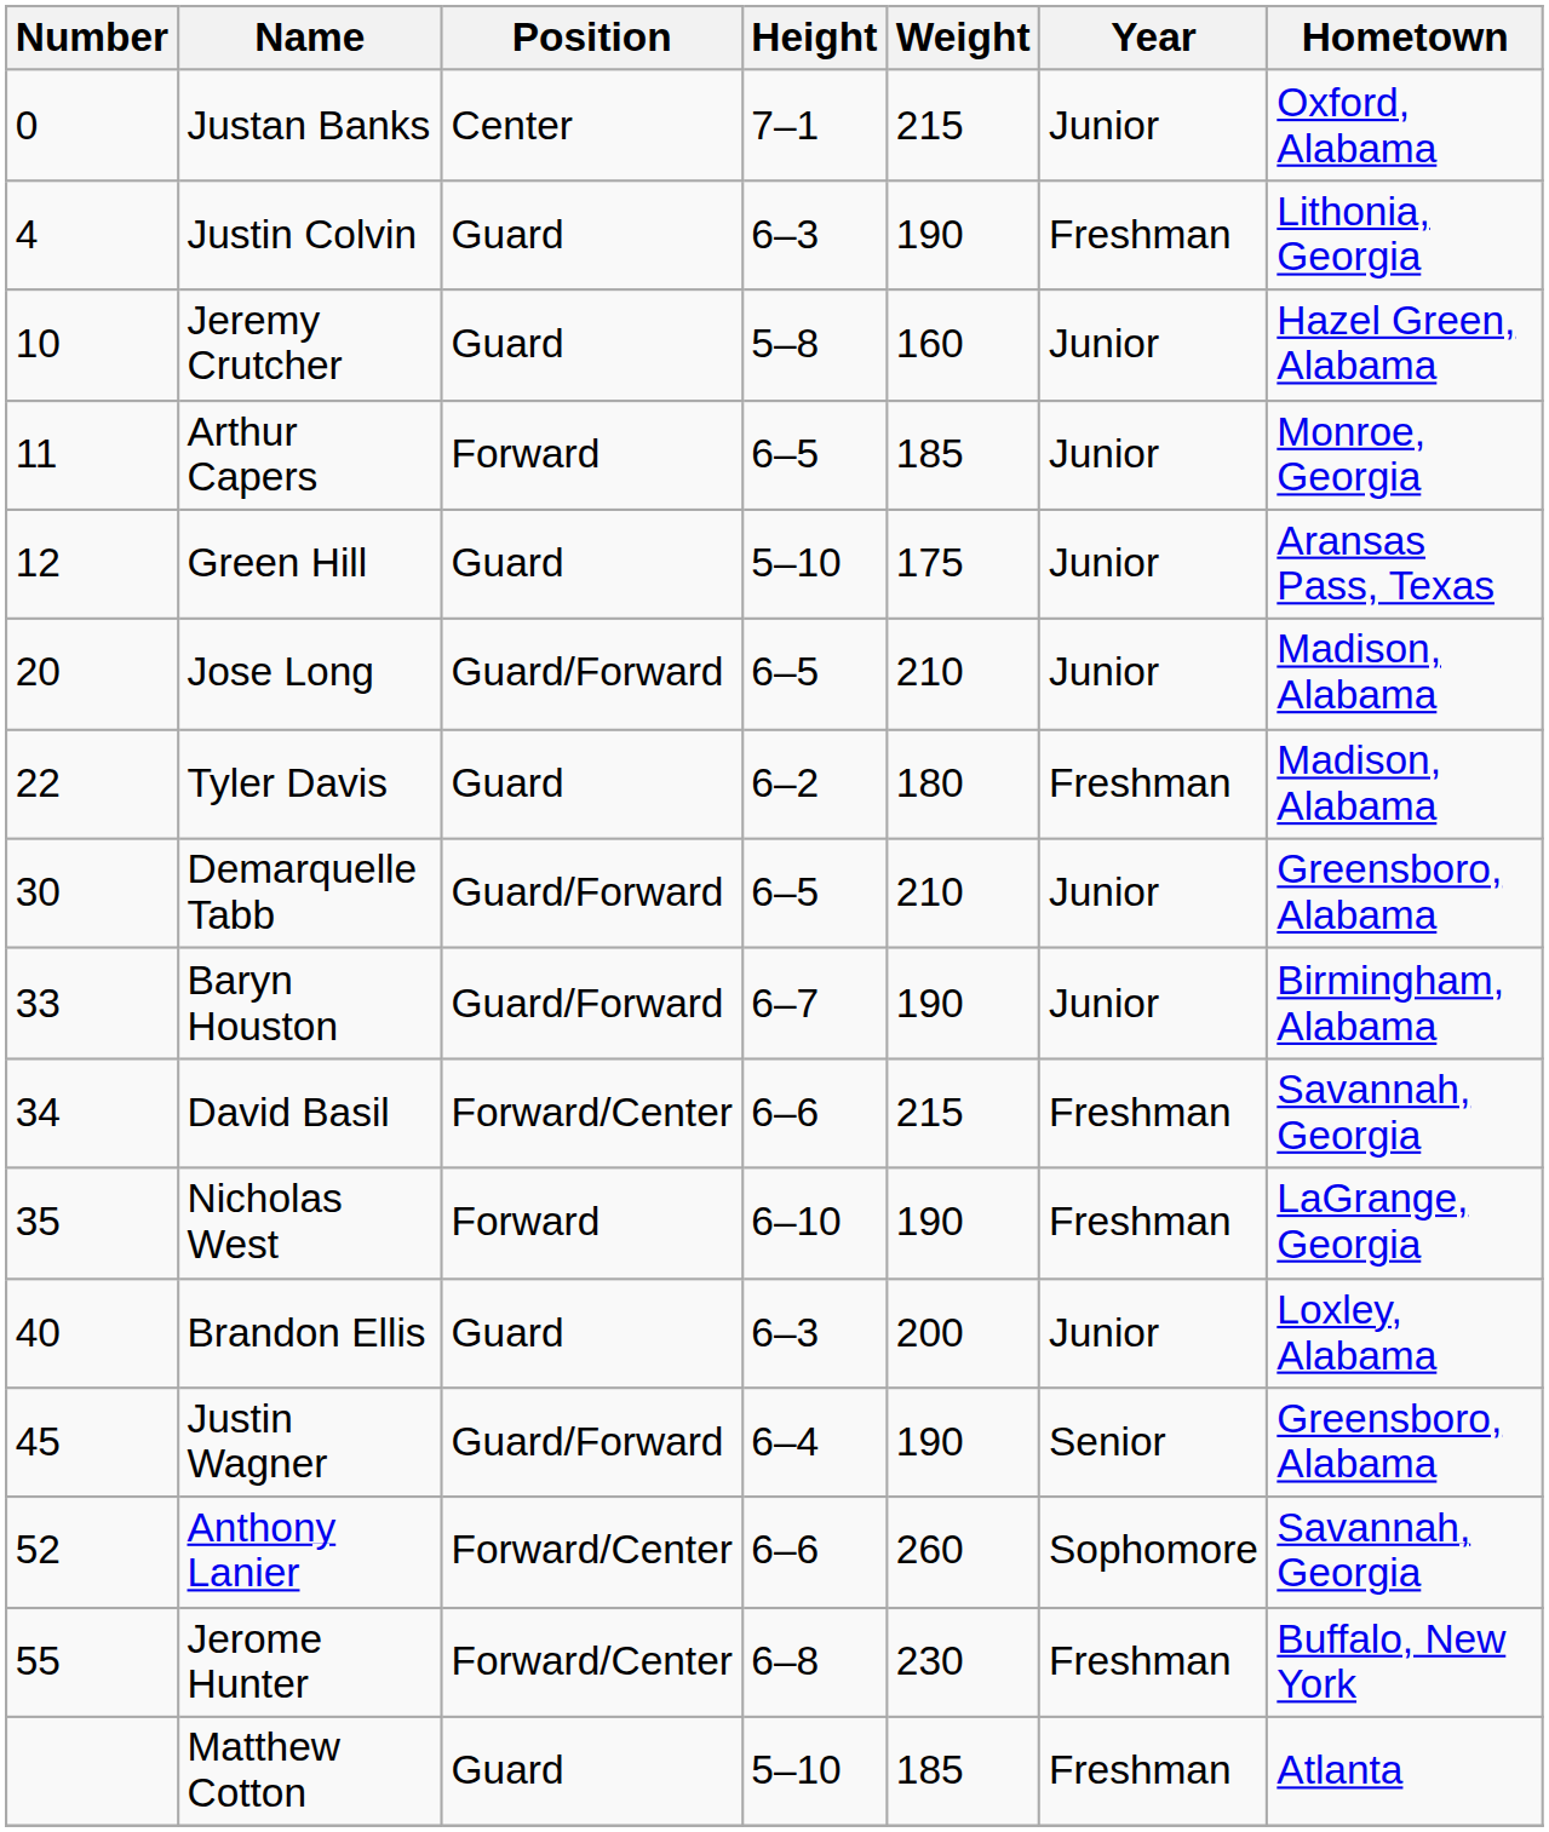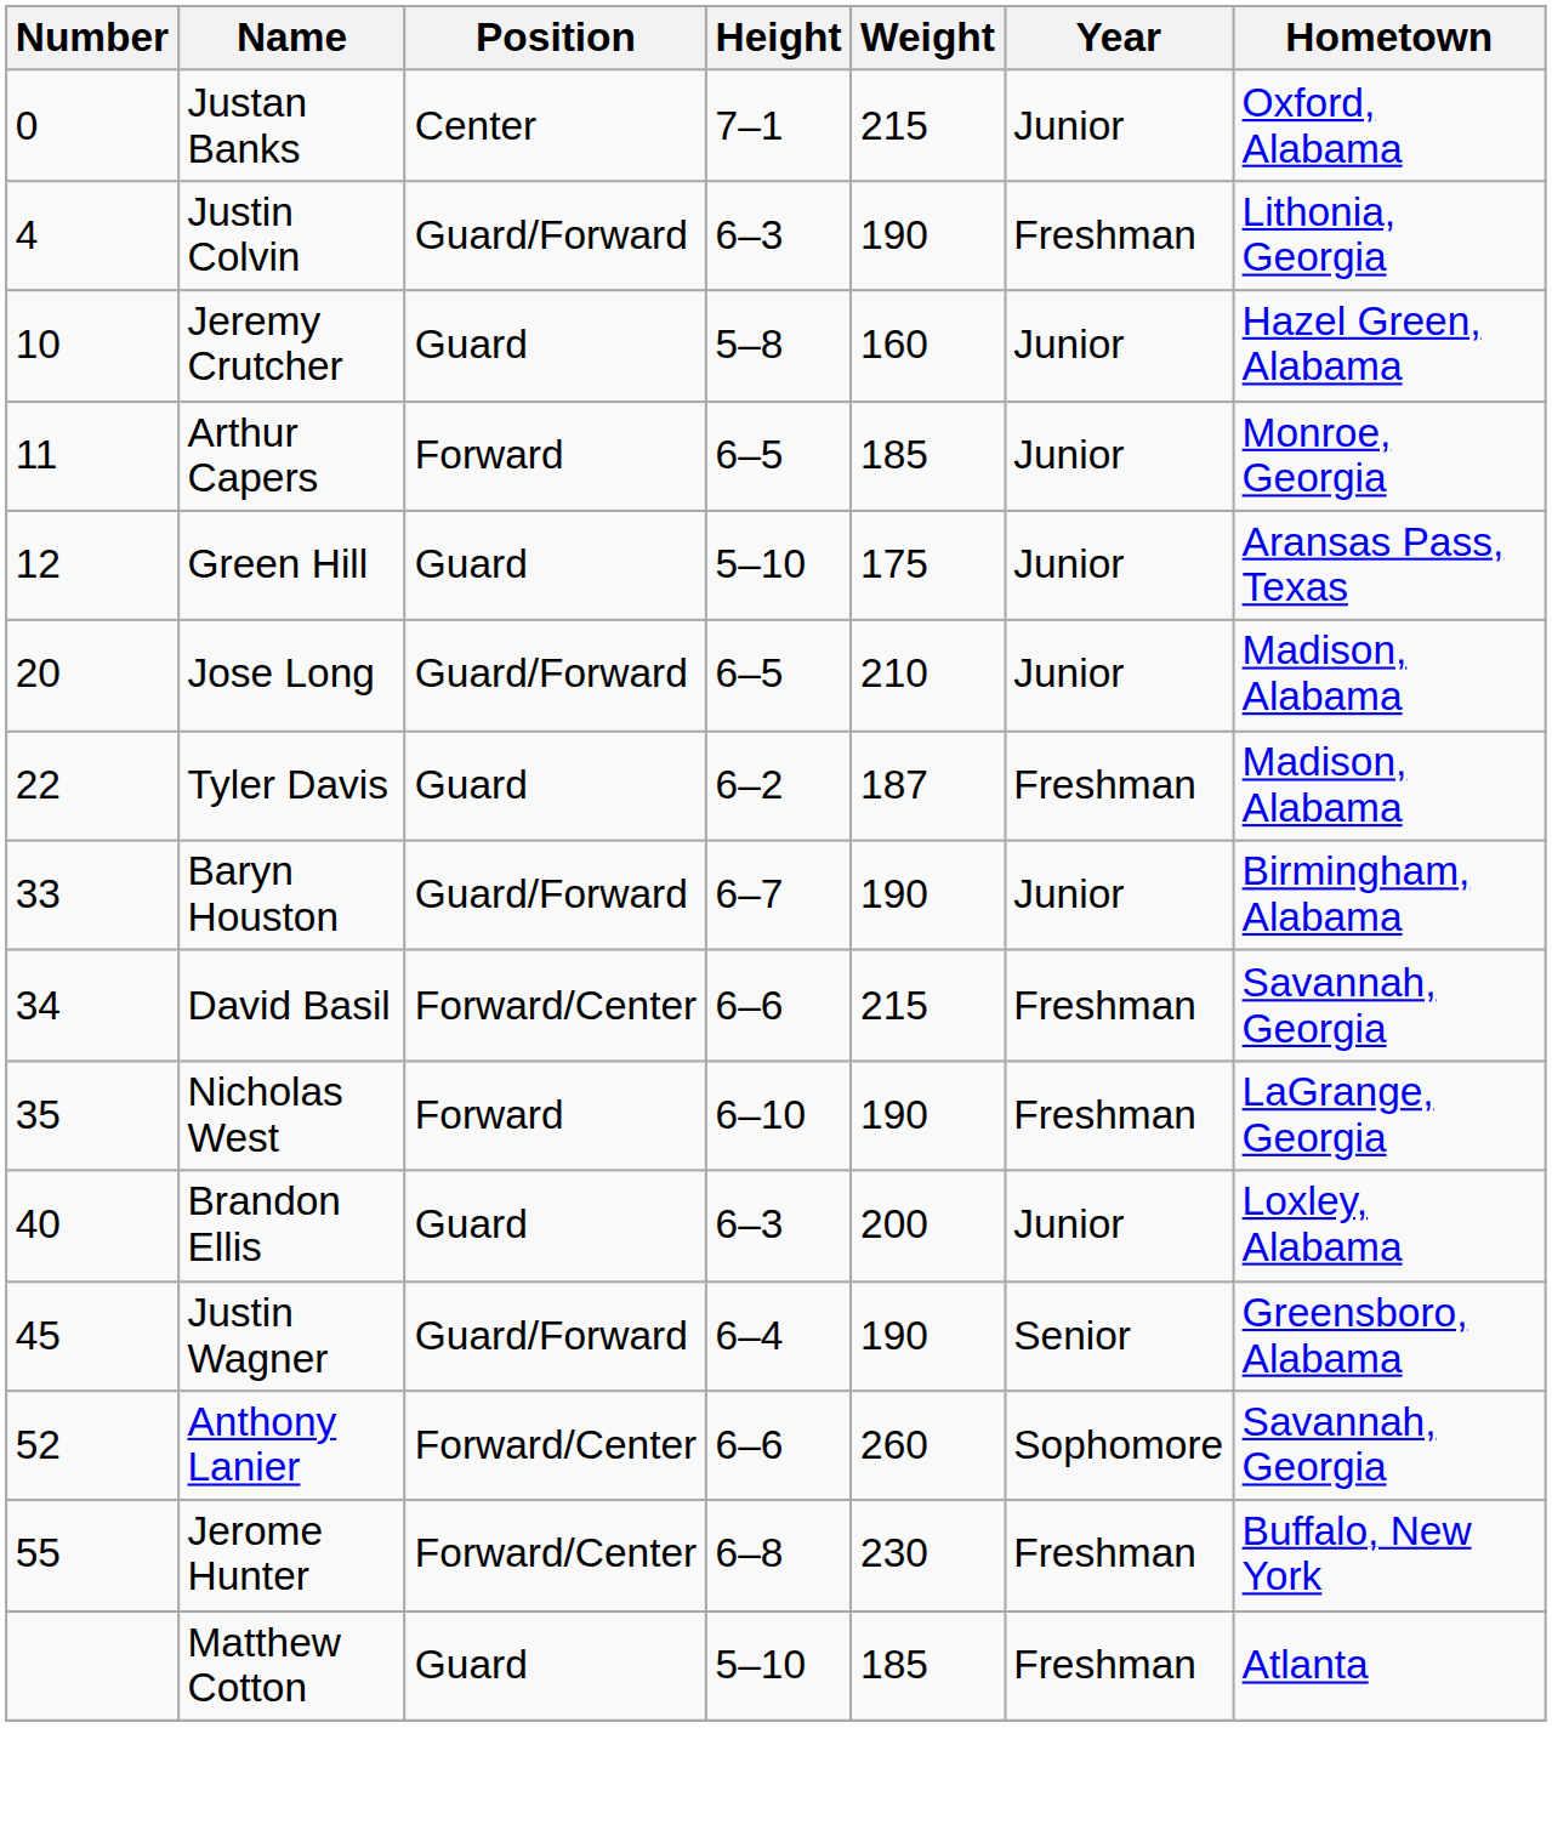 <table class="wikitable">
 <tr>
 <th>Number</th>
 <th>Name</th>
 <th>Position</th>
 <th>Height</th>
 <th>Weight</th>
 <th>Year</th>
 <th>Hometown</th>
 </tr>
 <tr>
 <td>0</td>
 <td>Justan Banks</td>
 <td>Center</td>
 <td>7–1</td>
 <td>215</td>
 <td>Junior</td>
 <td><a href='#'>Oxford, Alabama</a></td>
 </tr>
 <tr>
 <td>4</td>
 <td>Justin Colvin</td>
-<td>Guard</td>
+<td>Guard/Forward</td>
 <td>6–3</td>
 <td>190</td>
 <td>Freshman</td>
 <td><a href='#'>Lithonia, Georgia</a></td>
 </tr>
 <tr>
 <td>10</td>
 <td>Jeremy Crutcher</td>
 <td>Guard</td>
 <td>5–8</td>
 <td>160</td>
 <td>Junior</td>
 <td><a href='#'>Hazel Green, Alabama</a></td>
 </tr>
 <tr>
 <td>11</td>
 <td>Arthur Capers</td>
 <td>Forward</td>
 <td>6–5</td>
 <td>185</td>
 <td>Junior</td>
 <td><a href='#'>Monroe, Georgia</a></td>
 </tr>
 <tr>
 <td>12</td>
 <td>Green Hill</td>
 <td>Guard</td>
 <td>5–10</td>
 <td>175</td>
 <td>Junior</td>
 <td><a href='#'>Aransas Pass, Texas</a></td>
 </tr>
 <tr>
 <td>20</td>
 <td>Jose Long</td>
 <td>Guard/Forward</td>
 <td>6–5</td>
 <td>210</td>
 <td>Junior</td>
 <td><a href='#'>Madison, Alabama</a></td>
 </tr>
 <tr>
 <td>22</td>
 <td>Tyler Davis</td>
 <td>Guard</td>
 <td>6–2</td>
-<td>180</td>
+<td>187</td>
 <td>Freshman</td>
 <td><a href='#'>Madison, Alabama</a></td>
-</tr>
-<tr>
-<td>30</td>
-<td>Demarquelle Tabb</td>
-<td>Guard/Forward</td>
-<td>6–5</td>
-<td>210</td>
-<td>Junior</td>
-<td><a href='#'>Greensboro, Alabama</a></td>
 </tr>
 <tr>
 <td>33</td>
 <td>Baryn Houston</td>
 <td>Guard/Forward</td>
 <td>6–7</td>
 <td>190</td>
 <td>Junior</td>
 <td><a href='#'>Birmingham, Alabama</a></td>
 </tr>
 <tr>
 <td>34</td>
 <td>David Basil</td>
 <td>Forward/Center</td>
 <td>6–6</td>
 <td>215</td>
 <td>Freshman</td>
 <td><a href='#'>Savannah, Georgia</a></td>
 </tr>
 <tr>
 <td>35</td>
 <td>Nicholas West</td>
 <td>Forward</td>
 <td>6–10</td>
 <td>190</td>
 <td>Freshman</td>
 <td><a href='#'>LaGrange, Georgia</a></td>
 </tr>
 <tr>
 <td>40</td>
 <td>Brandon Ellis</td>
 <td>Guard</td>
 <td>6–3</td>
 <td>200</td>
 <td>Junior</td>
 <td><a href='#'>Loxley, Alabama</a></td>
 </tr>
 <tr>
 <td>45</td>
 <td>Justin Wagner</td>
 <td>Guard/Forward</td>
 <td>6–4</td>
 <td>190</td>
 <td>Senior</td>
 <td><a href='#'>Greensboro, Alabama</a></td>
 </tr>
 <tr>
 <td>52</td>
 <td><a href='#'>Anthony Lanier</a></td>
 <td>Forward/Center</td>
 <td>6–6</td>
 <td>260</td>
 <td>Sophomore</td>
 <td><a href='#'>Savannah, Georgia</a></td>
 </tr>
 <tr>
 <td>55</td>
 <td>Jerome Hunter</td>
 <td>Forward/Center</td>
 <td>6–8</td>
 <td>230</td>
 <td>Freshman</td>
 <td><a href='#'>Buffalo, New York</a></td>
 </tr>
 <tr>
 <td></td>
 <td>Matthew Cotton</td>
 <td>Guard</td>
 <td>5–10</td>
 <td>185</td>
 <td>Freshman</td>
 <td><a href='#'>Atlanta</a></td>
 </tr>
 <tr>
 </tr>
 </table>
